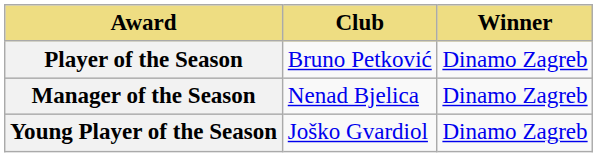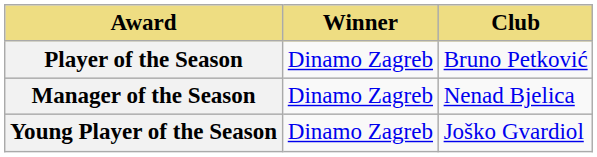 <table class="wikitable" style="text-align:center">
 <tr>
 <th style="background-color: #eedd82"><strong>Award</strong></th>
+<th style="background-color: #eedd82">Winner</th>
 <th style="background-color: #eedd82">Club</th>
-<th style="background-color: #eedd82">Winner</th>
 </tr>
 <tr>
 <th><strong>Player of the Season</strong></th>
+<td align="left"><a href='#'>Dinamo Zagreb</a></td>
 <td align="left"> <a href='#'>Bruno Petković</a></td>
-<td align="left"><a href='#'>Dinamo Zagreb</a></td>
 </tr>
 <tr>
 <th><strong>Manager of the Season</strong></th>
+<td align="left"><a href='#'>Dinamo Zagreb</a></td>
 <td align="left"> <a href='#'>Nenad Bjelica</a></td>
-<td align="left"><a href='#'>Dinamo Zagreb</a></td>
 </tr>
 <tr>
 <th><strong>Young Player of the Season</strong></th>
+<td align="left"><a href='#'>Dinamo Zagreb</a></td>
 <td align="left"> <a href='#'>Joško Gvardiol</a></td>
-<td align="left"><a href='#'>Dinamo Zagreb</a></td>
 </tr>
 </table>
